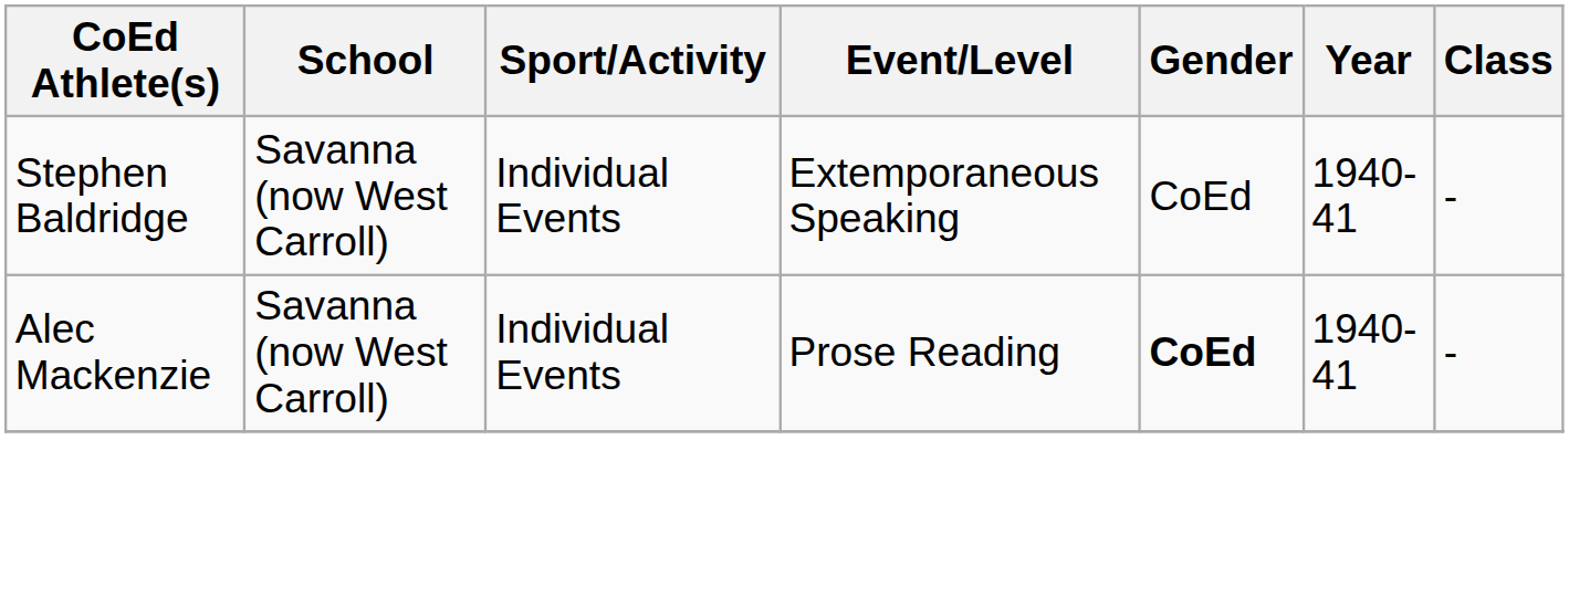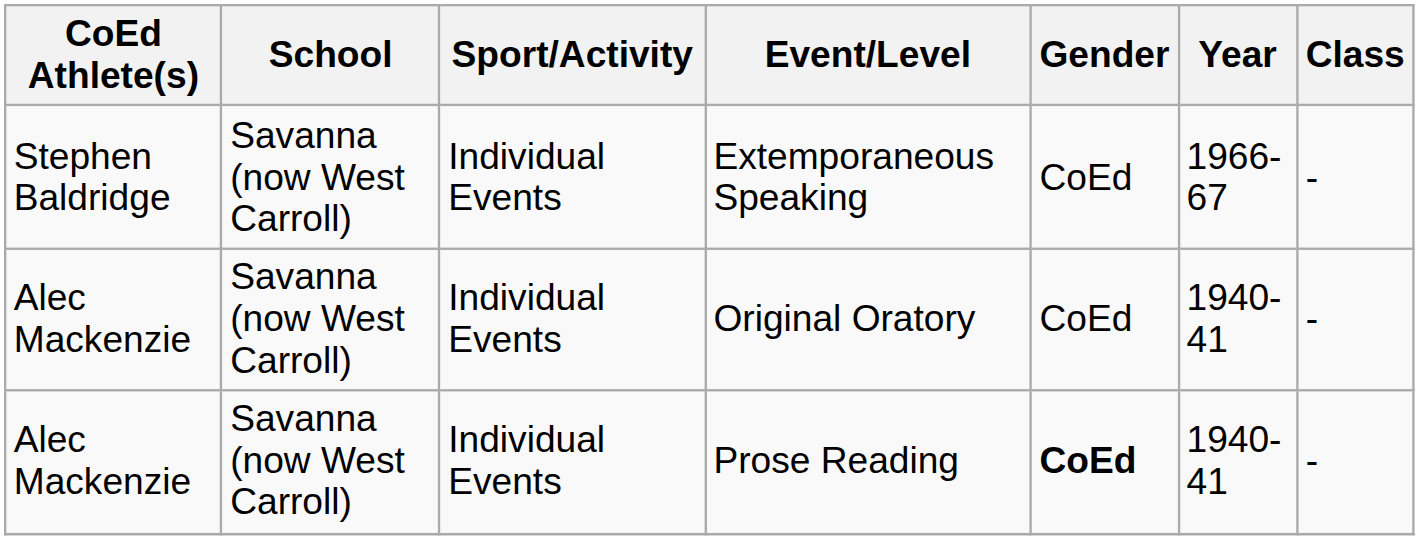 <table class="wikitable sortable" style="font-size:100%;">
 <tr>
 <th><strong>CoEd Athlete(s)</strong></th>
 <th><strong>School</strong></th>
 <th><strong>Sport/Activity</strong></th>
 <th><strong>Event/Level</strong></th>
 <th><strong>Gender</strong></th>
 <th><strong>Year</strong></th>
 <th><strong>Class</strong></th>
 </tr>
 <tr>
 <td>Stephen Baldridge</td>
 <td>Savanna (now West Carroll)</td>
 <td>Individual Events</td>
 <td>Extemporaneous Speaking</td>
 <td>CoEd</td>
+<td>1966-67</td>
+<td>-</td>
+</tr>
+<tr>
+<td>Alec Mackenzie</td>
+<td>Savanna (now West Carroll)</td>
+<td>Individual Events</td>
+<td>Original Oratory</td>
+<td>CoEd</td>
 <td>1940-41</td>
 <td>-</td>
 </tr>
 <tr>
 <td>Alec Mackenzie</td>
 <td>Savanna (now West Carroll)</td>
 <td>Individual Events</td>
 <td>Prose Reading</td>
 <td><strong>CoEd</strong></td>
 <td>1940-41</td>
 <td>-</td>
 </tr>
 <tr>
 </tr>
 </table>
